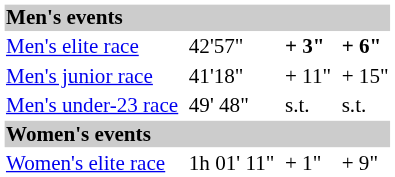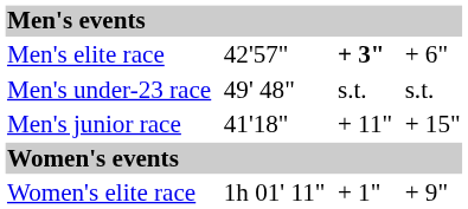 <table>
 <tr bgcolor="#cccccc">
 <td colspan=7><strong>Men's events</strong></td>
 </tr>
 <tr>
 <td><a href='#'>Men's elite race</a> <br></td>
 <td></td>
 <td>42'57"</td>
 <td></td>
 <td><strong>+ 3"</strong></td>
 <td></td>
-<td><strong>+ 6"</strong></td>
+<td>+ 6"</td>
+</tr>
+<tr>
+<td><a href='#'>Men's under-23 race</a> <br></td>
+<td></td>
+<td>49' 48"</td>
+<td></td>
+<td>s.t.</td>
+<td></td>
+<td>s.t.</td>
 </tr>
 <tr>
 <td><a href='#'>Men's junior race</a> <br></td>
 <td></td>
 <td>41'18"</td>
 <td></td>
 <td>+ 11"</td>
 <td></td>
 <td>+ 15"</td>
-</tr>
-<tr>
-<td><a href='#'>Men's under-23 race</a> <br></td>
-<td></td>
-<td>49' 48"</td>
-<td></td>
-<td>s.t.</td>
-<td></td>
-<td>s.t.</td>
 </tr>
 <tr bgcolor="#cccccc">
 <td colspan=7><strong>Women's events</strong></td>
 </tr>
 <tr>
 <td><a href='#'>Women's elite race</a><br></td>
 <td></td>
 <td>1h 01' 11"</td>
 <td></td>
 <td>+ 1"</td>
 <td></td>
 <td>+ 9"</td>
 </tr>
 </table>
